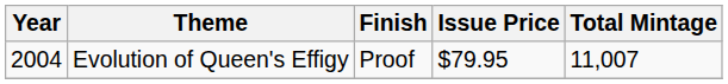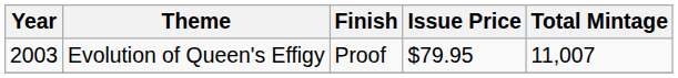 <table class="wikitable">
 <tr>
 <th>Year</th>
 <th>Theme</th>
 <th>Finish</th>
 <th>Issue Price</th>
 <th>Total Mintage</th>
 </tr>
 <tr>
-<td>2004</td>
+<td>2003</td>
 <td>Evolution of Queen's Effigy</td>
 <td>Proof</td>
 <td>$79.95</td>
 <td>11,007</td>
 </tr>
 <tr>
 </tr>
 </table>
